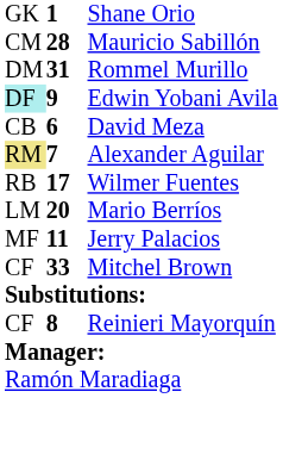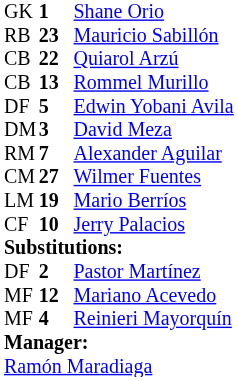 <table style = "font-size: 90%" cellspacing = "0" cellpadding = "0">
 <tr>
 <td colspan = 4></td>
 </tr>
 <tr>
 <th style="width:25px;"></th>
 <th style="width:25px;"></th>
 </tr>
 <tr>
 <td>GK</td>
 <td><strong>1</strong></td>
 <td> <a href='#'>Shane Orio</a></td>
 </tr>
 <tr>
-<td>CM</td>
-<td><strong>28</strong></td>
+<td>RB</td>
+<td><strong>23</strong></td>
 <td> <a href='#'>Mauricio Sabillón</a></td>
 </tr>
 <tr>
-<td>DM</td>
-<td><strong>31</strong></td>
+<td>CB</td>
+<td><strong>22</strong></td>
+<td> <a href='#'>Quiarol Arzú</a></td>
+<td></td>
+<td></td>
+</tr>
+<tr>
+<td>CB</td>
+<td><strong>13</strong></td>
 <td> <a href='#'>Rommel Murillo</a></td>
 </tr>
 <tr>
-<td style="background: paleturquoise;">DF</td>
-<td><strong>9</strong></td>
+<td>DF</td>
+<td><strong>5</strong></td>
 <td> <a href='#'>Edwin Yobani Avila</a></td>
 </tr>
 <tr>
-<td>CB</td>
-<td><strong>6</strong></td>
+<td>DM</td>
+<td><strong>3</strong></td>
 <td> <a href='#'>David Meza</a></td>
 </tr>
 <tr>
-<td style="background: khaki;">RM</td>
+<td>RM</td>
 <td><strong>7</strong></td>
 <td> <a href='#'>Alexander Aguilar</a></td>
 <td></td>
 <td></td>
 </tr>
 <tr>
-<td>RB</td>
-<td><strong>17</strong></td>
+<td>CM</td>
+<td><strong>27</strong></td>
 <td> <a href='#'>Wilmer Fuentes</a></td>
 </tr>
 <tr>
 <td>LM</td>
-<td><strong>20</strong></td>
+<td><strong>19</strong></td>
 <td> <a href='#'>Mario Berríos</a></td>
 </tr>
 <tr>
-<td>MF</td>
-<td><strong>11</strong></td>
+<td>CF</td>
+<td><strong>10</strong></td>
 <td> <a href='#'>Jerry Palacios</a></td>
-<td></td>
-<td></td>
-</tr>
-<tr>
-<td>CF</td>
-<td><strong>33</strong></td>
-<td> <a href='#'>Mitchel Brown</a></td>
 <td></td>
 <td></td>
 </tr>
 <tr>
 <td colspan = 3><strong>Substitutions:</strong></td>
 </tr>
 <tr>
-<td>CF</td>
-<td><strong>8</strong></td>
+<td>DF</td>
+<td><strong>2</strong></td>
+<td> <a href='#'>Pastor Martínez</a></td>
+<td></td>
+<td></td>
+</tr>
+<tr>
+<td>MF</td>
+<td><strong>12</strong></td>
+<td> <a href='#'>Mariano Acevedo</a></td>
+<td></td>
+<td></td>
+</tr>
+<tr>
+<td>MF</td>
+<td><strong>4</strong></td>
 <td> <a href='#'>Reinieri Mayorquín</a></td>
 <td></td>
 <td></td>
 </tr>
 <tr>
 <td colspan = 3><strong>Manager:</strong></td>
 </tr>
 <tr>
 <td colspan = 3> <a href='#'>Ramón Maradiaga</a></td>
 </tr>
 </table>
